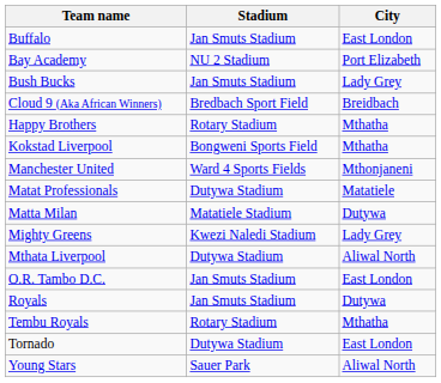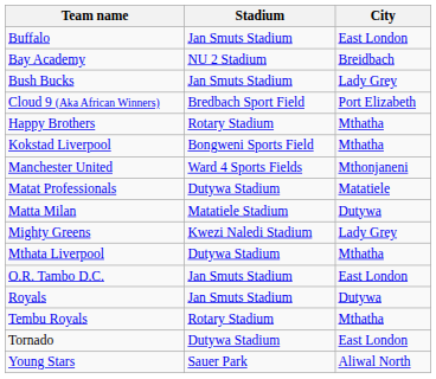 <table class="wikitable sortable" style="width:500px;">
 <tr>
 <th>Team name</th>
 <th>Stadium</th>
 <th>City</th>
 </tr>
 <tr>
 <td><a href='#'>Buffalo</a></td>
 <td><a href='#'>Jan Smuts Stadium</a></td>
 <td><a href='#'>East London</a></td>
 </tr>
 <tr>
 <td><a href='#'>Bay Academy</a></td>
 <td><a href='#'>NU 2 Stadium</a></td>
-<td><a href='#'>Port Elizabeth</a></td>
+<td><a href='#'>Breidbach</a></td>
 </tr>
 <tr>
 <td><a href='#'>Bush Bucks</a></td>
 <td><a href='#'>Jan Smuts Stadium</a></td>
 <td><a href='#'>Lady Grey</a></td>
 </tr>
 <tr>
 <td><a href='#'>Cloud 9 <small>(Aka African Winners)</small></a></td>
 <td><a href='#'>Bredbach Sport Field</a></td>
-<td><a href='#'>Breidbach</a></td>
+<td><a href='#'>Port Elizabeth</a></td>
 </tr>
 <tr>
 <td><a href='#'>Happy Brothers</a></td>
 <td><a href='#'>Rotary Stadium</a></td>
 <td><a href='#'>Mthatha</a></td>
 </tr>
 <tr>
 <td><a href='#'>Kokstad Liverpool</a></td>
 <td><a href='#'>Bongweni Sports Field</a></td>
 <td><a href='#'>Mthatha</a></td>
 </tr>
 <tr>
 <td><a href='#'>Manchester United</a></td>
 <td><a href='#'>Ward 4 Sports Fields</a></td>
 <td><a href='#'>Mthonjaneni</a></td>
 </tr>
 <tr>
 <td><a href='#'>Matat Professionals</a></td>
 <td><a href='#'>Dutywa Stadium</a></td>
 <td><a href='#'>Matatiele</a></td>
 </tr>
 <tr>
 <td><a href='#'>Matta Milan</a></td>
 <td><a href='#'>Matatiele Stadium</a></td>
 <td><a href='#'>Dutywa</a></td>
 </tr>
 <tr>
 <td><a href='#'>Mighty Greens</a></td>
 <td><a href='#'>Kwezi Naledi Stadium</a></td>
 <td><a href='#'>Lady Grey</a></td>
 </tr>
 <tr>
 <td><a href='#'>Mthata Liverpool</a></td>
 <td><a href='#'>Dutywa Stadium</a></td>
-<td><a href='#'>Aliwal North</a></td>
+<td><a href='#'>Mthatha</a></td>
 </tr>
 <tr>
 <td><a href='#'>O.R. Tambo D.C.</a></td>
 <td><a href='#'>Jan Smuts Stadium</a></td>
 <td><a href='#'>East London</a></td>
 </tr>
 <tr>
 <td><a href='#'>Royals</a></td>
 <td><a href='#'>Jan Smuts Stadium</a></td>
 <td><a href='#'>Dutywa</a></td>
 </tr>
 <tr>
 <td><a href='#'>Tembu Royals</a></td>
 <td><a href='#'>Rotary Stadium</a></td>
 <td><a href='#'>Mthatha</a></td>
 </tr>
 <tr>
 <td>Tornado</td>
 <td><a href='#'>Dutywa Stadium</a></td>
 <td><a href='#'>East London</a></td>
 </tr>
 <tr>
 <td><a href='#'>Young Stars</a></td>
 <td><a href='#'>Sauer Park</a></td>
 <td><a href='#'>Aliwal North</a></td>
 </tr>
 </table>
